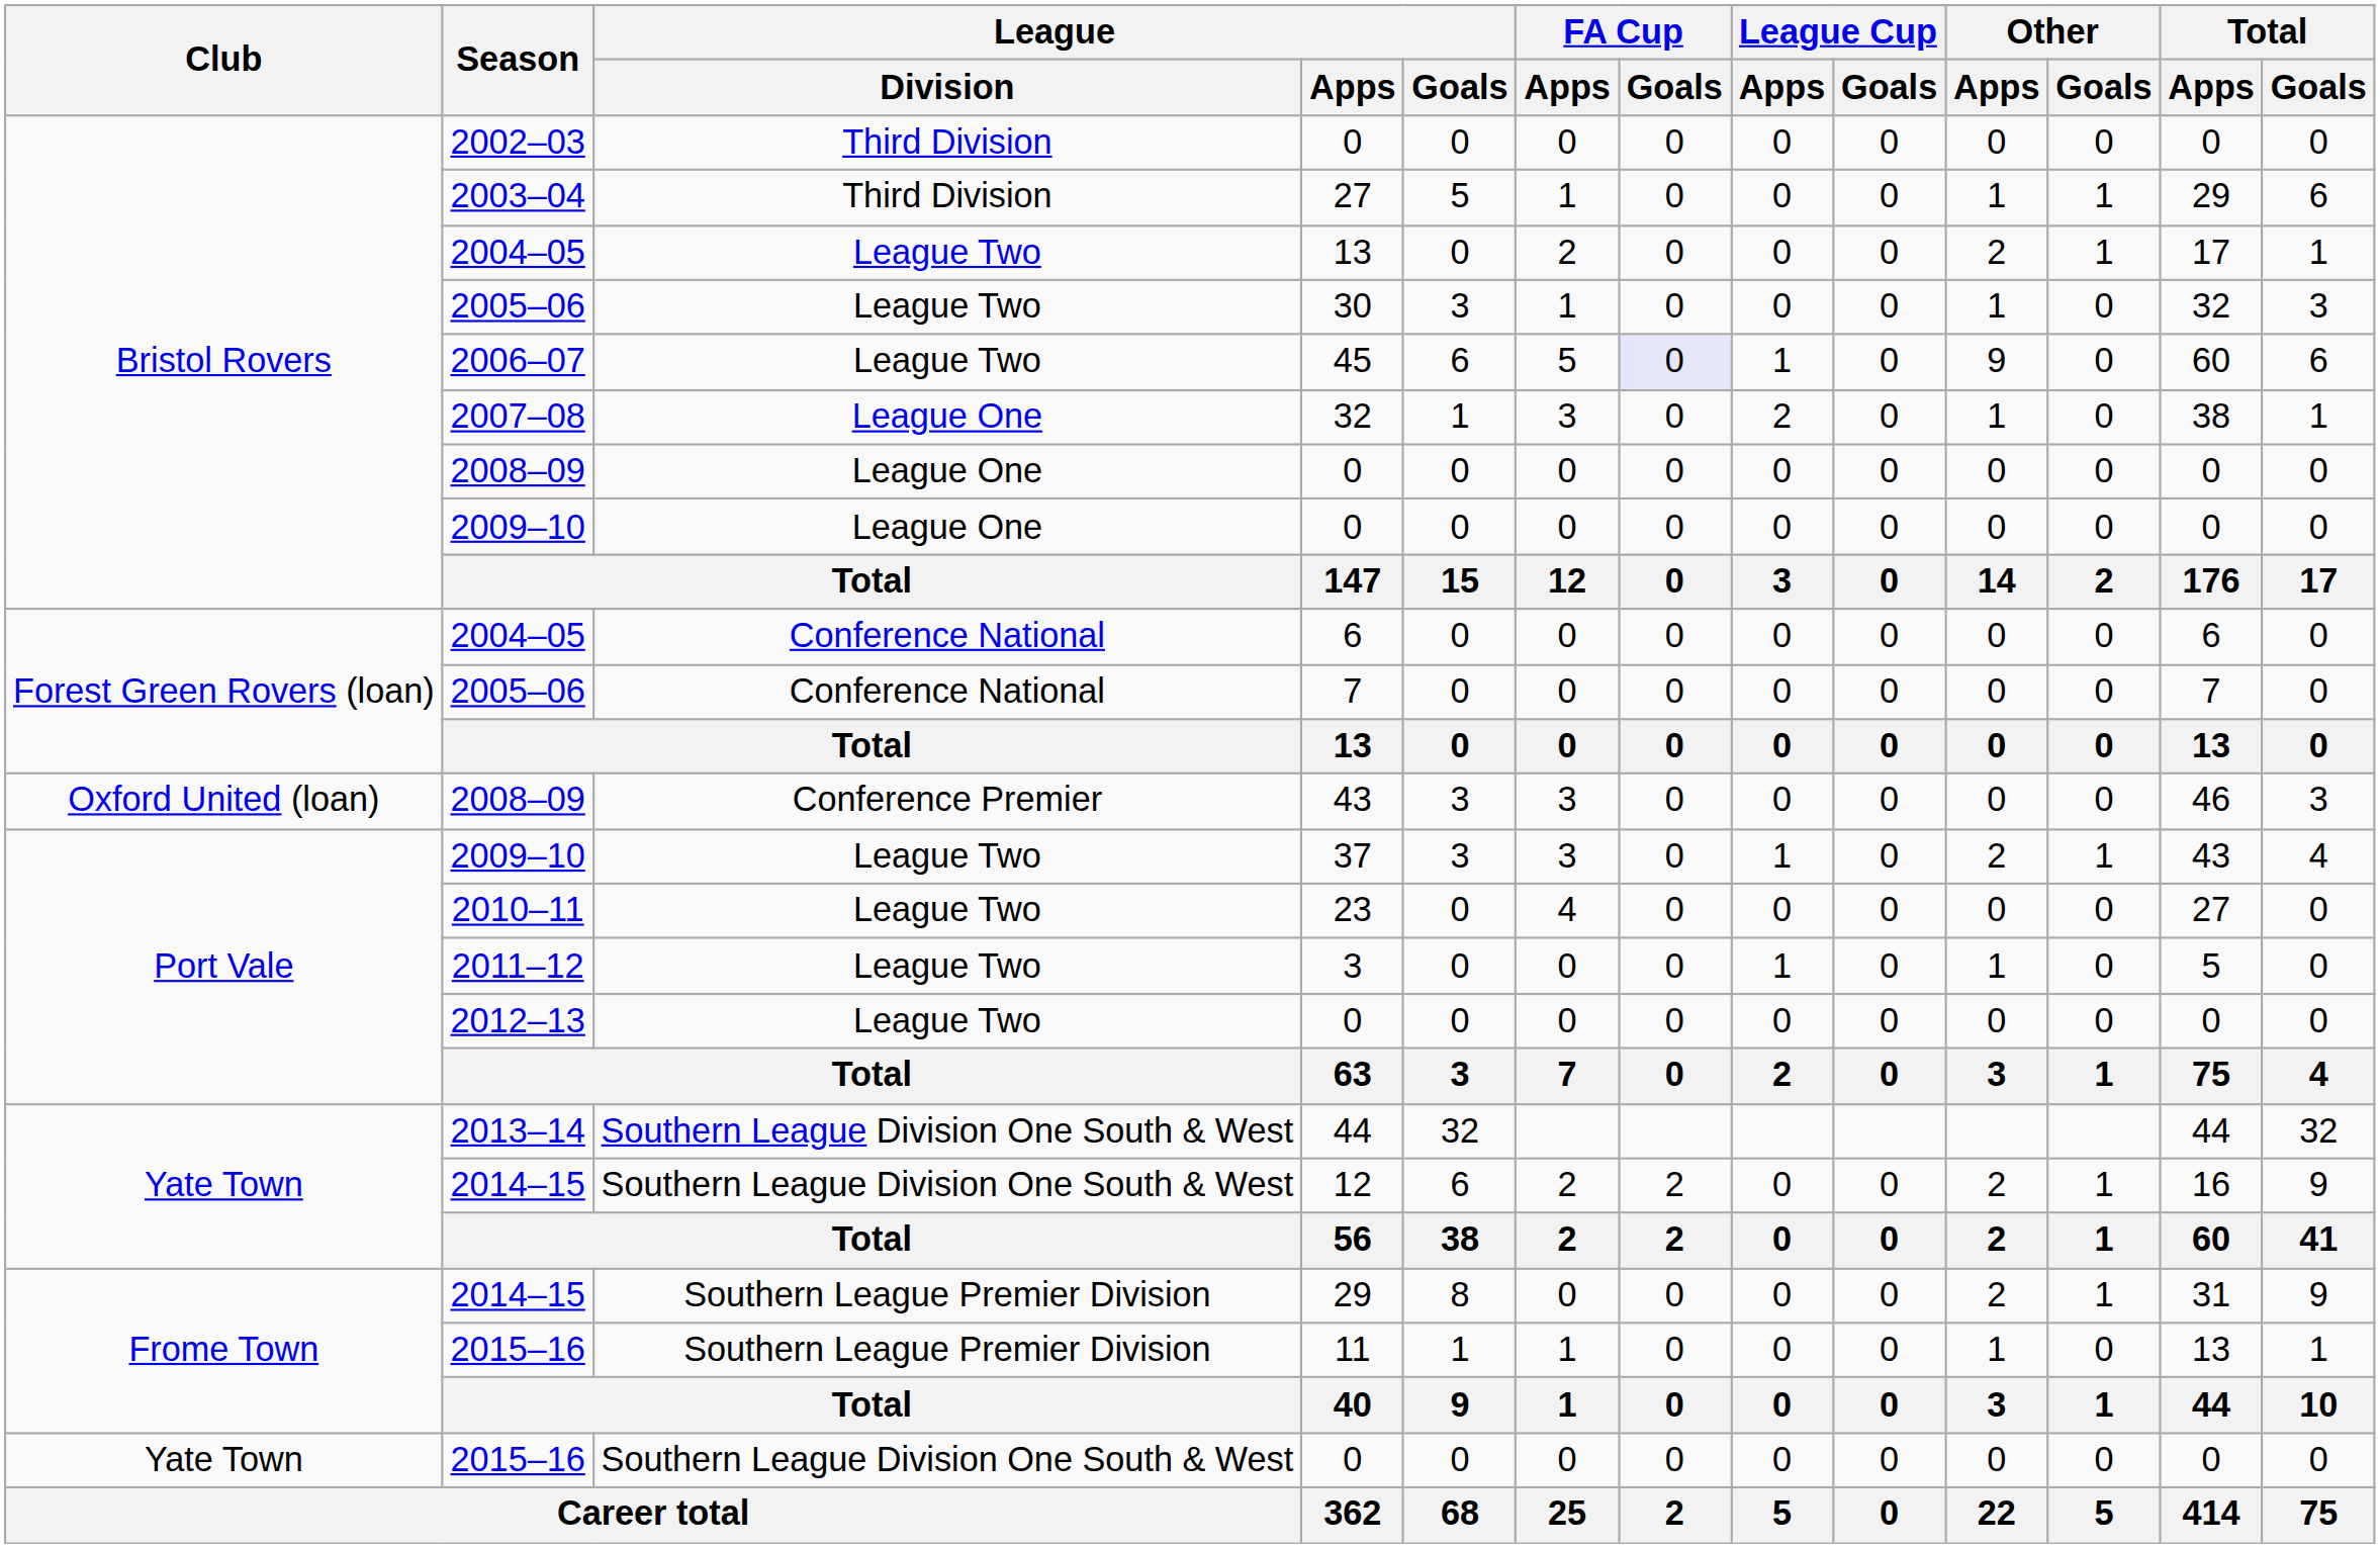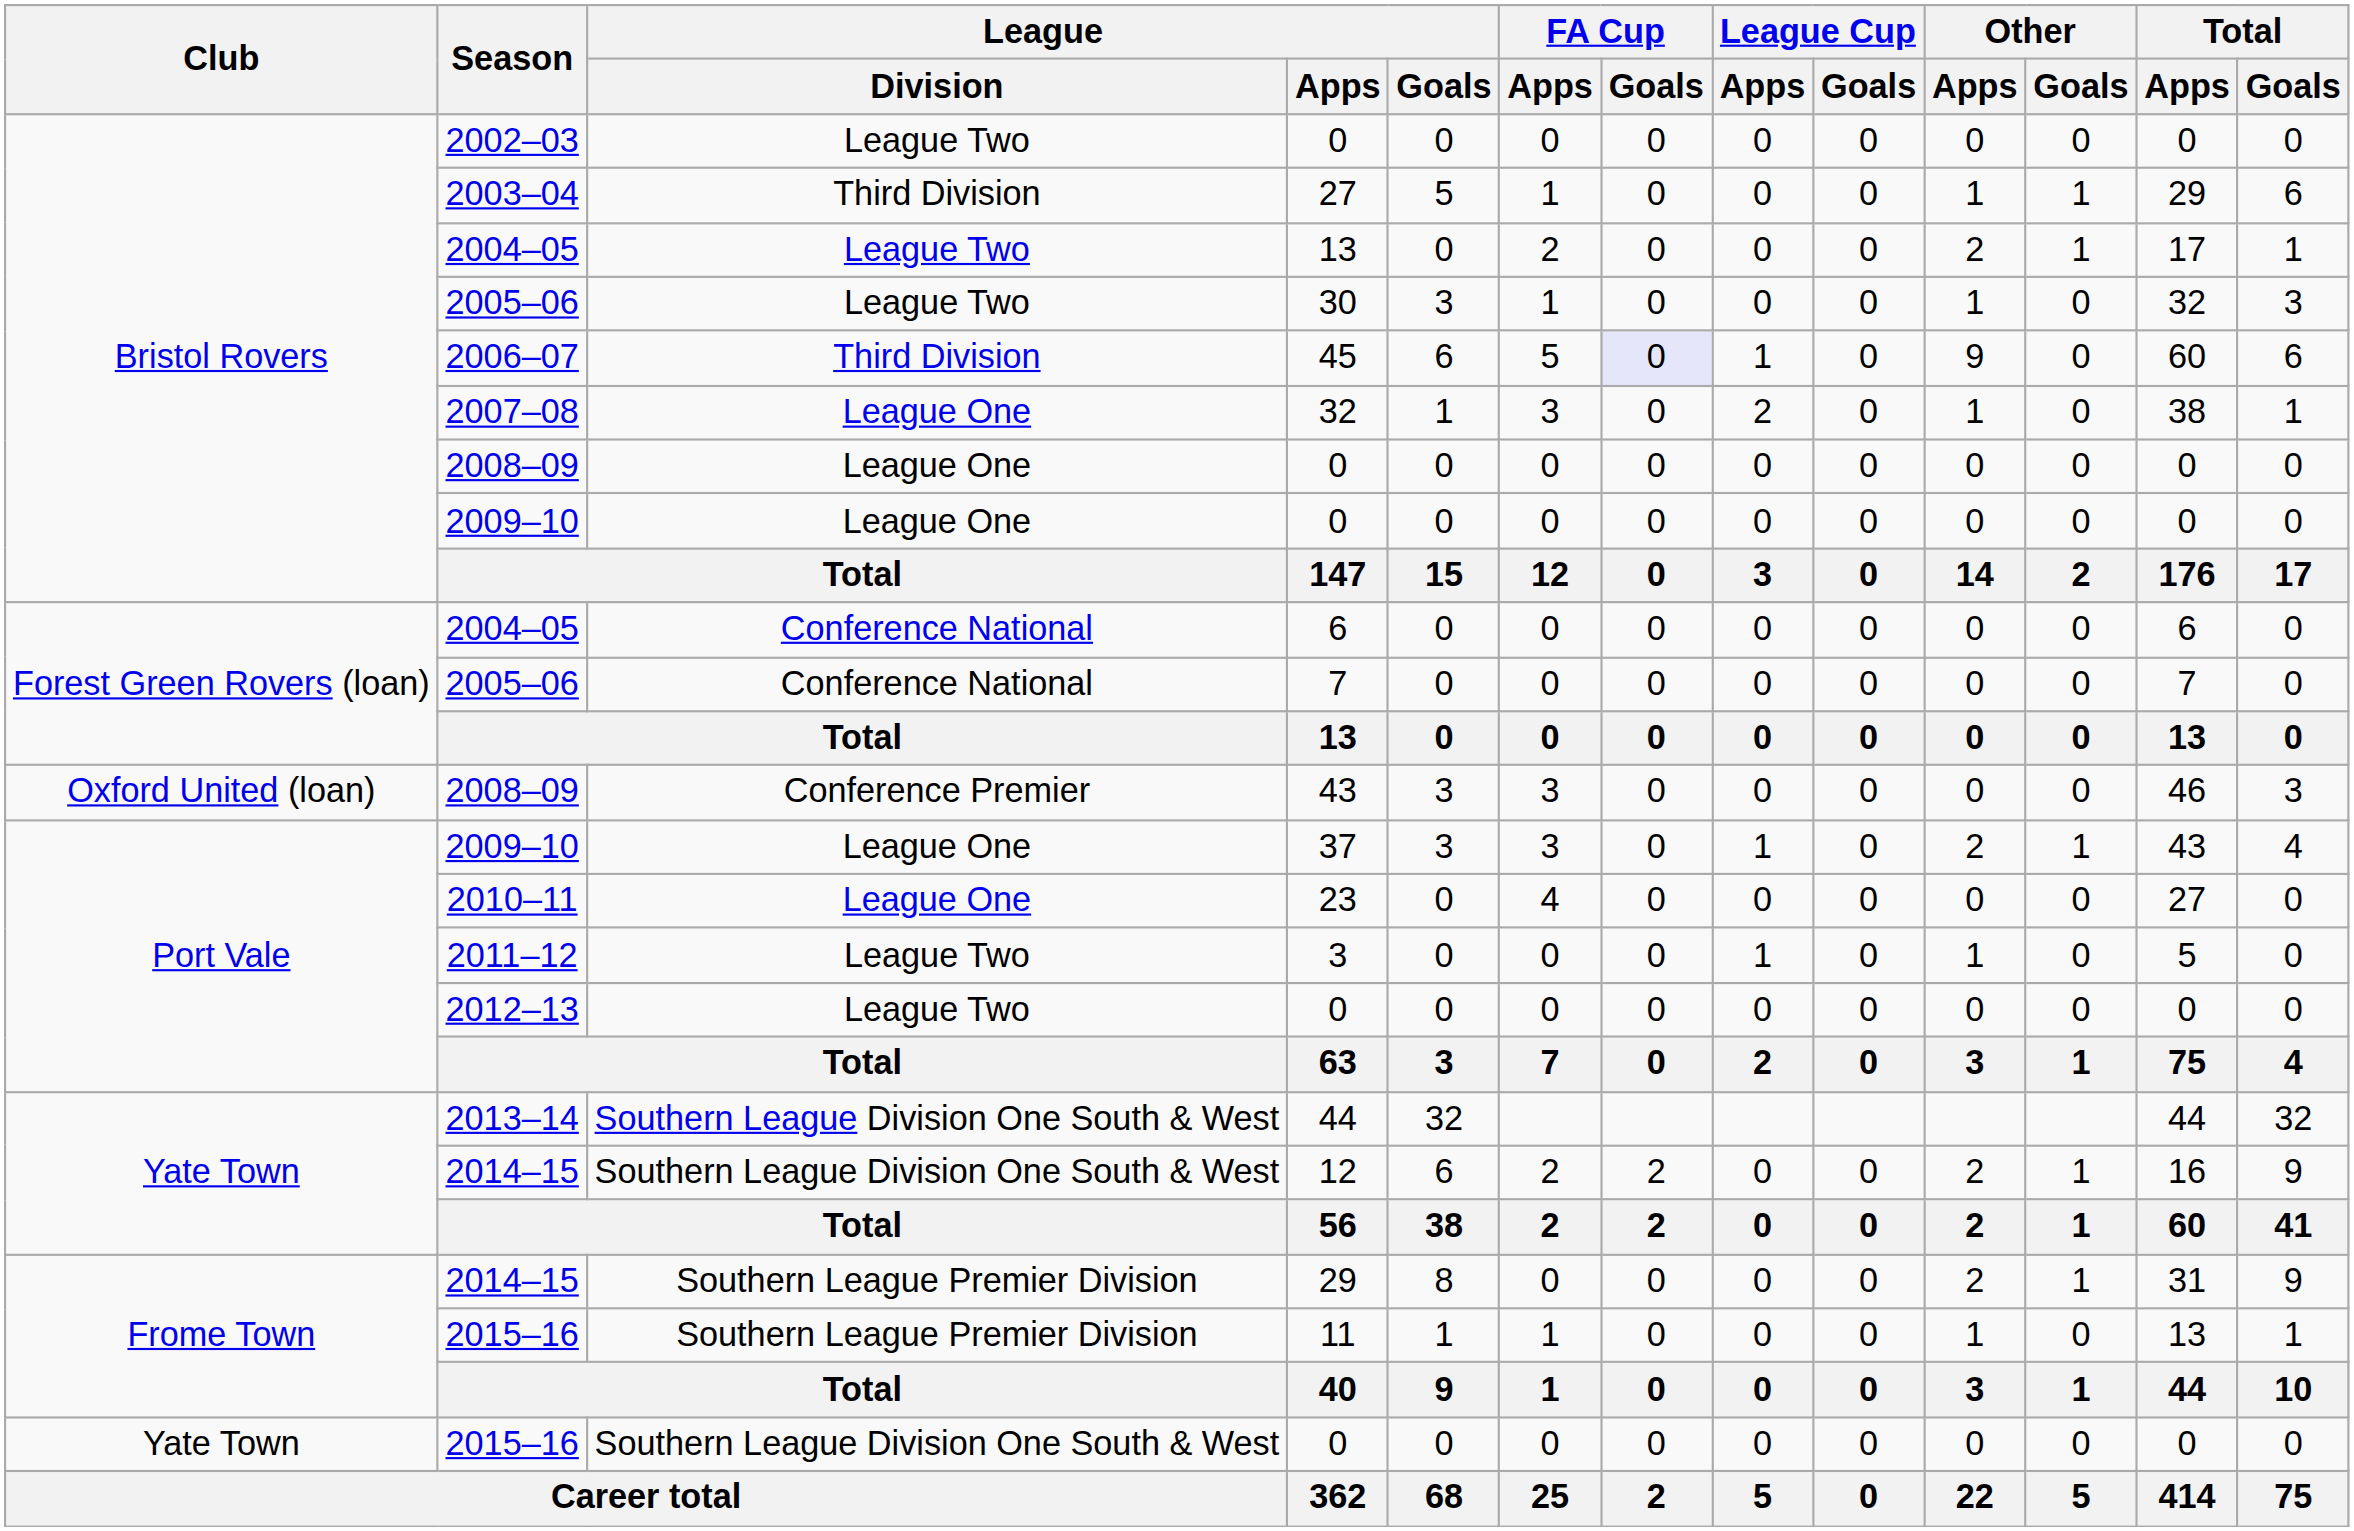 <table class="wikitable" style="text-align:center">
 <tr>
 <th rowspan="2">Club</th>
 <th rowspan="2">Season</th>
 <th colspan="3">League</th>
 <th colspan="2"><a href='#'>FA Cup</a></th>
 <th colspan="2"><a href='#'>League Cup</a></th>
 <th colspan="2">Other</th>
 <th colspan="2">Total</th>
 </tr>
 <tr>
 <th>Division</th>
 <th>Apps</th>
 <th>Goals</th>
 <th>Apps</th>
 <th>Goals</th>
 <th>Apps</th>
 <th>Goals</th>
 <th>Apps</th>
 <th>Goals</th>
 <th>Apps</th>
 <th>Goals</th>
 </tr>
 <tr>
 <td rowspan="9"><a href='#'>Bristol Rovers</a></td>
 <td><a href='#'>2002–03</a></td>
-<td><a href='#'>Third Division</a></td>
+<td>League Two</td>
 <td>0</td>
 <td>0</td>
 <td>0</td>
 <td>0</td>
 <td>0</td>
 <td>0</td>
 <td>0</td>
 <td>0</td>
 <td>0</td>
 <td>0</td>
 </tr>
 <tr>
 <td><a href='#'>2003–04</a></td>
 <td>Third Division</td>
 <td>27</td>
 <td>5</td>
 <td>1</td>
 <td>0</td>
 <td>0</td>
 <td>0</td>
 <td>1</td>
 <td>1</td>
 <td>29</td>
 <td>6</td>
 </tr>
 <tr>
 <td><a href='#'>2004–05</a></td>
 <td><a href='#'>League Two</a></td>
 <td>13</td>
 <td>0</td>
 <td>2</td>
 <td>0</td>
 <td>0</td>
 <td>0</td>
 <td>2</td>
 <td>1</td>
 <td>17</td>
 <td>1</td>
 </tr>
 <tr>
 <td><a href='#'>2005–06</a></td>
 <td>League Two</td>
 <td>30</td>
 <td>3</td>
 <td>1</td>
 <td>0</td>
 <td>0</td>
 <td>0</td>
 <td>1</td>
 <td>0</td>
 <td>32</td>
 <td>3</td>
 </tr>
 <tr>
 <td><a href='#'>2006–07</a></td>
-<td>League Two</td>
+<td><a href='#'>Third Division</a></td>
 <td>45</td>
 <td>6</td>
 <td>5</td>
 <td style="background: lavender;">0</td>
 <td>1</td>
 <td>0</td>
 <td>9</td>
 <td>0</td>
 <td>60</td>
 <td>6</td>
 </tr>
 <tr>
 <td><a href='#'>2007–08</a></td>
 <td><a href='#'>League One</a></td>
 <td>32</td>
 <td>1</td>
 <td>3</td>
 <td>0</td>
 <td>2</td>
 <td>0</td>
 <td>1</td>
 <td>0</td>
 <td>38</td>
 <td>1</td>
 </tr>
 <tr>
 <td><a href='#'>2008–09</a></td>
 <td>League One</td>
 <td>0</td>
 <td>0</td>
 <td>0</td>
 <td>0</td>
 <td>0</td>
 <td>0</td>
 <td>0</td>
 <td>0</td>
 <td>0</td>
 <td>0</td>
 </tr>
 <tr>
 <td><a href='#'>2009–10</a></td>
 <td>League One</td>
 <td>0</td>
 <td>0</td>
 <td>0</td>
 <td>0</td>
 <td>0</td>
 <td>0</td>
 <td>0</td>
 <td>0</td>
 <td>0</td>
 <td>0</td>
 </tr>
 <tr>
 <th colspan="2">Total</th>
 <th>147</th>
 <th>15</th>
 <th>12</th>
 <th>0</th>
 <th>3</th>
 <th>0</th>
 <th>14</th>
 <th>2</th>
 <th>176</th>
 <th>17</th>
 </tr>
 <tr>
 <td rowspan="3"><a href='#'>Forest Green Rovers</a> (loan)</td>
 <td><a href='#'>2004–05</a></td>
 <td><a href='#'>Conference National</a></td>
 <td>6</td>
 <td>0</td>
 <td>0</td>
 <td>0</td>
 <td>0</td>
 <td>0</td>
 <td>0</td>
 <td>0</td>
 <td>6</td>
 <td>0</td>
 </tr>
 <tr>
 <td><a href='#'>2005–06</a></td>
 <td>Conference National</td>
 <td>7</td>
 <td>0</td>
 <td>0</td>
 <td>0</td>
 <td>0</td>
 <td>0</td>
 <td>0</td>
 <td>0</td>
 <td>7</td>
 <td>0</td>
 </tr>
 <tr>
 <th colspan="2">Total</th>
 <th>13</th>
 <th>0</th>
 <th>0</th>
 <th>0</th>
 <th>0</th>
 <th>0</th>
 <th>0</th>
 <th>0</th>
 <th>13</th>
 <th>0</th>
 </tr>
 <tr>
 <td><a href='#'>Oxford United</a> (loan)</td>
 <td><a href='#'>2008–09</a></td>
 <td>Conference Premier</td>
 <td>43</td>
 <td>3</td>
 <td>3</td>
 <td>0</td>
 <td>0</td>
 <td>0</td>
 <td>0</td>
 <td>0</td>
 <td>46</td>
 <td>3</td>
 </tr>
 <tr>
 <td rowspan="5"><a href='#'>Port Vale</a></td>
 <td><a href='#'>2009–10</a></td>
-<td>League Two</td>
+<td>League One</td>
 <td>37</td>
 <td>3</td>
 <td>3</td>
 <td>0</td>
 <td>1</td>
 <td>0</td>
 <td>2</td>
 <td>1</td>
 <td>43</td>
 <td>4</td>
 </tr>
 <tr>
 <td><a href='#'>2010–11</a></td>
-<td>League Two</td>
+<td><a href='#'>League One</a></td>
 <td>23</td>
 <td>0</td>
 <td>4</td>
 <td>0</td>
 <td>0</td>
 <td>0</td>
 <td>0</td>
 <td>0</td>
 <td>27</td>
 <td>0</td>
 </tr>
 <tr>
 <td><a href='#'>2011–12</a></td>
 <td>League Two</td>
 <td>3</td>
 <td>0</td>
 <td>0</td>
 <td>0</td>
 <td>1</td>
 <td>0</td>
 <td>1</td>
 <td>0</td>
 <td>5</td>
 <td>0</td>
 </tr>
 <tr>
 <td><a href='#'>2012–13</a></td>
 <td>League Two</td>
 <td>0</td>
 <td>0</td>
 <td>0</td>
 <td>0</td>
 <td>0</td>
 <td>0</td>
 <td>0</td>
 <td>0</td>
 <td>0</td>
 <td>0</td>
 </tr>
 <tr>
 <th colspan="2">Total</th>
 <th>63</th>
 <th>3</th>
 <th>7</th>
 <th>0</th>
 <th>2</th>
 <th>0</th>
 <th>3</th>
 <th>1</th>
 <th>75</th>
 <th>4</th>
 </tr>
 <tr>
 <td rowspan="3"><a href='#'>Yate Town</a></td>
 <td><a href='#'>2013–14</a></td>
 <td><a href='#'>Southern League</a> Division One South & West</td>
 <td>44</td>
 <td>32</td>
 <td></td>
 <td></td>
 <td></td>
 <td></td>
 <td></td>
 <td></td>
 <td>44</td>
 <td>32</td>
 </tr>
 <tr>
 <td><a href='#'>2014–15</a></td>
 <td>Southern League Division One South & West</td>
 <td>12</td>
 <td>6</td>
 <td>2</td>
 <td>2</td>
 <td>0</td>
 <td>0</td>
 <td>2</td>
 <td>1</td>
 <td>16</td>
 <td>9</td>
 </tr>
 <tr>
 <th colspan="2">Total</th>
 <th>56</th>
 <th>38</th>
 <th>2</th>
 <th>2</th>
 <th>0</th>
 <th>0</th>
 <th>2</th>
 <th>1</th>
 <th>60</th>
 <th>41</th>
 </tr>
 <tr>
 <td rowspan="3"><a href='#'>Frome Town</a></td>
 <td><a href='#'>2014–15</a></td>
 <td>Southern League Premier Division</td>
 <td>29</td>
 <td>8</td>
 <td>0</td>
 <td>0</td>
 <td>0</td>
 <td>0</td>
 <td>2</td>
 <td>1</td>
 <td>31</td>
 <td>9</td>
 </tr>
 <tr>
 <td><a href='#'>2015–16</a></td>
 <td>Southern League Premier Division</td>
 <td>11</td>
 <td>1</td>
 <td>1</td>
 <td>0</td>
 <td>0</td>
 <td>0</td>
 <td>1</td>
 <td>0</td>
 <td>13</td>
 <td>1</td>
 </tr>
 <tr>
 <th colspan="2">Total</th>
 <th>40</th>
 <th>9</th>
 <th>1</th>
 <th>0</th>
 <th>0</th>
 <th>0</th>
 <th>3</th>
 <th>1</th>
 <th>44</th>
 <th>10</th>
 </tr>
 <tr>
 <td>Yate Town</td>
 <td><a href='#'>2015–16</a></td>
 <td>Southern League Division One South & West</td>
 <td>0</td>
 <td>0</td>
 <td>0</td>
 <td>0</td>
 <td>0</td>
 <td>0</td>
 <td>0</td>
 <td>0</td>
 <td>0</td>
 <td>0</td>
 </tr>
 <tr>
 <th colspan="3">Career total</th>
 <th>362</th>
 <th>68</th>
 <th>25</th>
 <th>2</th>
 <th>5</th>
 <th>0</th>
 <th>22</th>
 <th>5</th>
 <th>414</th>
 <th>75</th>
 </tr>
 </table>
